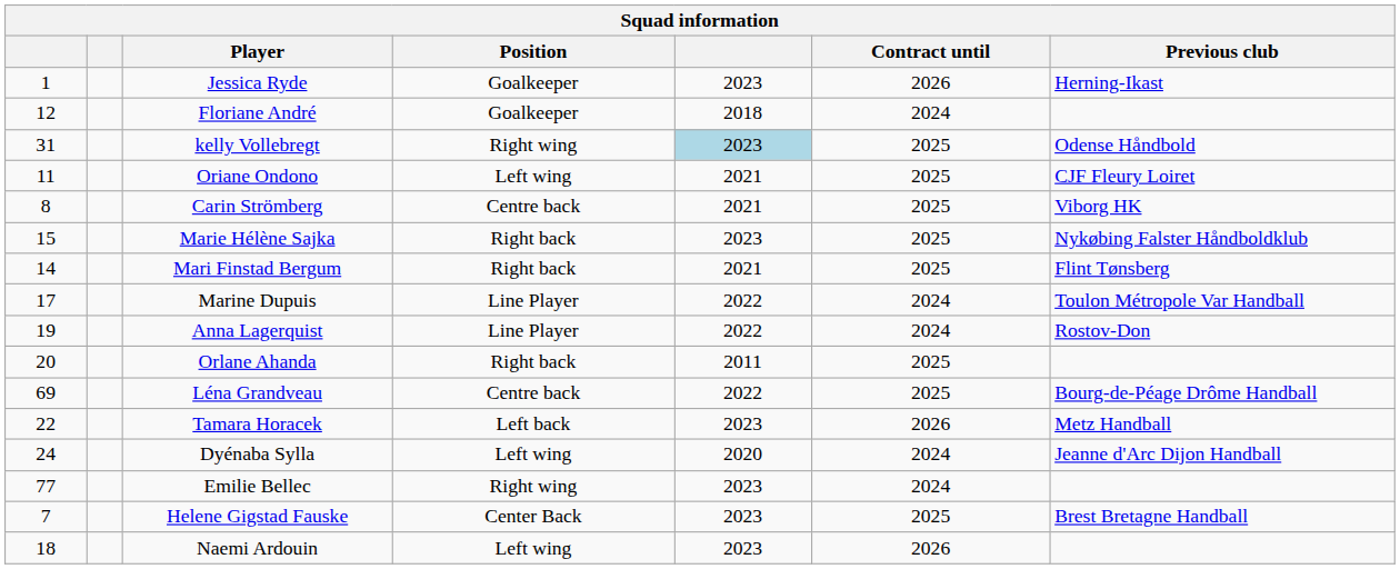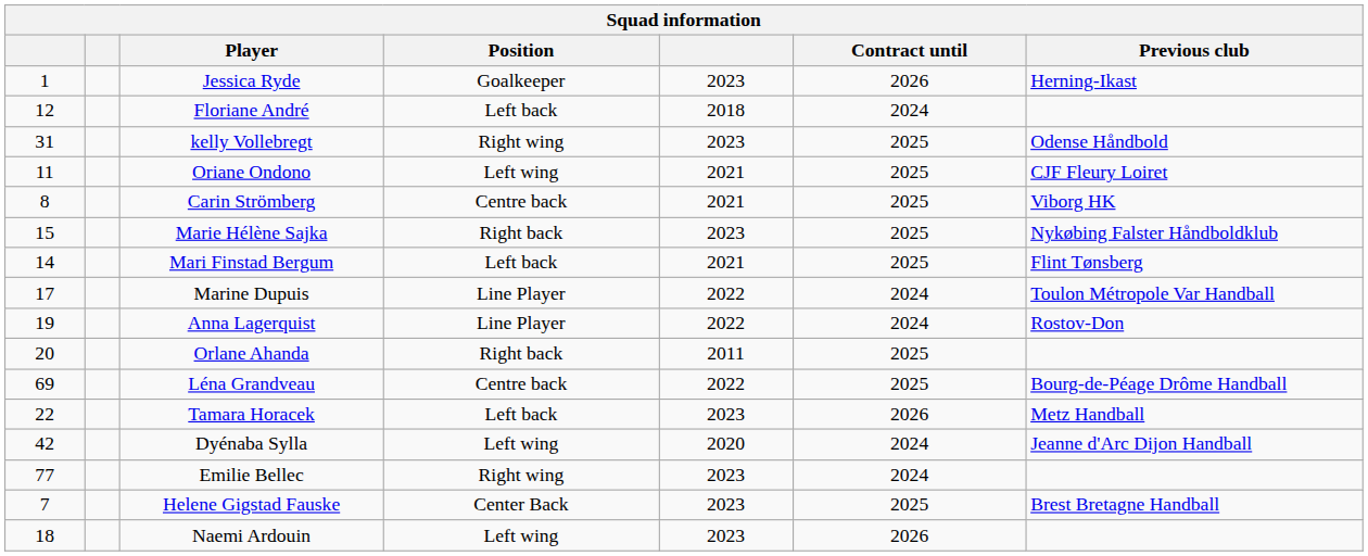 <table class="wikitable mw-collapsible mw-collapsed" style="width:90%; font-size:100%;">
 <tr>
 <th colspan="8">Squad information</th>
 </tr>
 <tr>
 <th width="5"></th>
 <th width="3"></th>
 <th width="20">Player</th>
 <th width="10">Position</th>
 <th width="5"></th>
 <th width="5">Contract until</th>
 <th width="15">Previous club</th>
 </tr>
 <tr>
 <td style="text-align: center;">1</td>
 <td style="text-align: center;"></td>
 <td style="text-align: center;"><a href='#'>Jessica Ryde</a></td>
 <td style="text-align: center;">Goalkeeper</td>
 <td style="text-align: center;">2023</td>
 <td style="text-align: center;">2026</td>
 <td> <a href='#'>Herning-Ikast</a></td>
 </tr>
 <tr>
 <td style="text-align: center;">12</td>
 <td style="text-align: center;"></td>
 <td style="text-align: center;"><a href='#'>Floriane  André</a></td>
-<td style="text-align: center;">Goalkeeper</td>
+<td style="text-align: center;">Left back</td>
 <td style="text-align: center;">2018</td>
 <td style="text-align: center;">2024</td>
 </tr>
 <tr>
 <td style="text-align: center;">31</td>
 <td style="text-align: center;"></td>
 <td style="text-align: center;"><a href='#'>kelly Vollebregt</a></td>
 <td style="text-align: center;">Right wing</td>
-<td style="background: lightblue; text-align: center;">2023</td>
+<td style="text-align: center;">2023</td>
 <td style="text-align: center;">2025</td>
 <td> <a href='#'>Odense Håndbold</a></td>
 </tr>
 <tr>
 <td style="text-align: center;">11</td>
 <td style="text-align: center;"></td>
 <td style="text-align: center;"><a href='#'>Oriane Ondono</a></td>
 <td style="text-align: center;">Left wing</td>
 <td style="text-align: center;">2021</td>
 <td style="text-align: center;">2025</td>
 <td> <a href='#'>CJF Fleury Loiret</a></td>
 </tr>
 <tr>
 <td style="text-align: center;">8</td>
 <td style="text-align: center;"></td>
 <td style="text-align: center;"><a href='#'>Carin Strömberg</a></td>
 <td style="text-align: center;">Centre back</td>
 <td style="text-align: center;">2021</td>
 <td style="text-align: center;">2025</td>
 <td> <a href='#'>Viborg HK</a></td>
 </tr>
 <tr>
 <td style="text-align: center;">15</td>
 <td style="text-align: center;"></td>
 <td style="text-align: center;"><a href='#'>Marie Hélène Sajka</a></td>
 <td style="text-align: center;">Right back</td>
 <td style="text-align: center;">2023</td>
 <td style="text-align: center;">2025</td>
 <td> <a href='#'>Nykøbing Falster Håndboldklub</a></td>
 </tr>
 <tr>
 <td style="text-align: center;">14</td>
 <td style="text-align: center;"></td>
 <td style="text-align: center;"><a href='#'>Mari Finstad Bergum</a></td>
-<td style="text-align: center;">Right back</td>
+<td style="text-align: center;">Left back</td>
 <td style="text-align: center;">2021</td>
 <td style="text-align: center;">2025</td>
 <td> <a href='#'>Flint Tønsberg</a></td>
 </tr>
 <tr>
 <td style="text-align: center;">17</td>
 <td style="text-align: center;"></td>
 <td style="text-align: center;">Marine Dupuis</td>
 <td style="text-align: center;">Line Player</td>
 <td style="text-align: center;">2022</td>
 <td style="text-align: center;">2024</td>
 <td> <a href='#'>Toulon Métropole Var Handball</a></td>
 </tr>
 <tr>
 <td style="text-align: center;">19</td>
 <td style="text-align: center;"></td>
 <td style="text-align: center;"><a href='#'>Anna Lagerquist</a></td>
 <td style="text-align: center;">Line Player</td>
 <td style="text-align: center;">2022</td>
 <td style="text-align: center;">2024</td>
 <td> <a href='#'>Rostov-Don</a></td>
 </tr>
 <tr>
 <td style="text-align: center;">20</td>
 <td style="text-align: center;"></td>
 <td style="text-align: center;"><a href='#'>Orlane Ahanda</a></td>
 <td style="text-align: center;">Right back</td>
 <td style="text-align: center;">2011</td>
 <td style="text-align: center;">2025</td>
 </tr>
 <tr>
 <td style="text-align: center;">69</td>
 <td style="text-align: center;"></td>
 <td style="text-align: center;"><a href='#'>Léna Grandveau</a></td>
 <td style="text-align: center;">Centre back</td>
 <td style="text-align: center;">2022</td>
 <td style="text-align: center;">2025</td>
 <td> <a href='#'>Bourg-de-Péage Drôme Handball</a></td>
 </tr>
 <tr>
 <td style="text-align: center;">22</td>
 <td style="text-align: center;"></td>
 <td style="text-align: center;"><a href='#'>Tamara Horacek</a></td>
 <td style="text-align: center;">Left back</td>
 <td style="text-align: center;">2023</td>
 <td style="text-align: center;">2026</td>
 <td> <a href='#'>Metz Handball</a></td>
 </tr>
 <tr>
-<td style="text-align: center;">24</td>
+<td style="text-align: center;">42</td>
 <td style="text-align: center;"></td>
 <td style="text-align: center;">Dyénaba Sylla</td>
 <td style="text-align: center;">Left wing</td>
 <td style="text-align: center;">2020</td>
 <td style="text-align: center;">2024</td>
 <td> <a href='#'>Jeanne d'Arc Dijon Handball</a></td>
 </tr>
 <tr>
 <td style="text-align: center;">77</td>
 <td style="text-align: center;"></td>
 <td style="text-align: center;">Emilie Bellec</td>
 <td style="text-align: center;">Right wing</td>
 <td style="text-align: center;">2023</td>
 <td style="text-align: center;">2024</td>
 </tr>
 <tr>
 <td style="text-align: center;">7</td>
 <td style="text-align: center;"></td>
 <td style="text-align: center;"><a href='#'>Helene Gigstad Fauske</a></td>
 <td style="text-align: center;">Center Back</td>
 <td style="text-align: center;">2023</td>
 <td style="text-align: center;">2025</td>
 <td> <a href='#'>Brest Bretagne Handball</a></td>
 </tr>
 <tr>
 <td style="text-align: center;">18</td>
 <td style="text-align: center;"></td>
 <td style="text-align: center;">Naemi Ardouin</td>
 <td style="text-align: center;">Left wing</td>
 <td style="text-align: center;">2023</td>
 <td style="text-align: center;">2026</td>
 </tr>
 </table>
